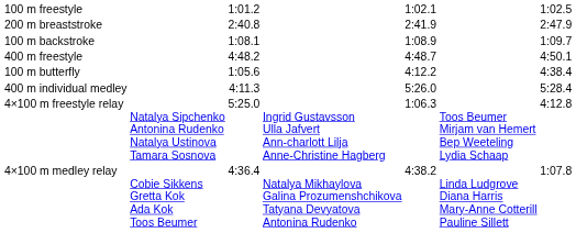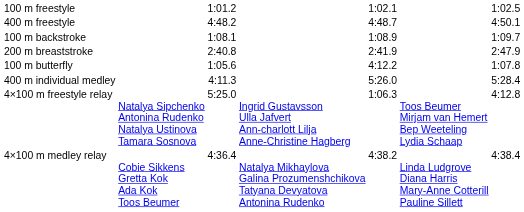 <table>
 <tr valign=top>
 <td>100 m freestyle</td>
 <td></td>
 <td align=right>1:01.2</td>
 <td></td>
 <td align=right>1:02.1</td>
 <td></td>
 <td align=right>1:02.5</td>
 </tr>
 <tr valign=top>
-<td>200 m breaststroke</td>
+<td>400 m freestyle</td>
 <td></td>
-<td align=right>2:40.8</td>
+<td align=right>4:48.2</td>
 <td></td>
-<td align=right>2:41.9</td>
+<td align=right>4:48.7</td>
 <td></td>
-<td align=right>2:47.9</td>
+<td align=right>4:50.1</td>
 </tr>
 <tr valign=top>
 <td>100 m backstroke</td>
 <td></td>
 <td align=right>1:08.1</td>
 <td></td>
 <td align=right>1:08.9</td>
 <td></td>
 <td align=right>1:09.7</td>
 </tr>
 <tr valign=top>
-<td>400 m freestyle</td>
+<td>200 m breaststroke</td>
 <td></td>
-<td align=right>4:48.2</td>
+<td align=right>2:40.8</td>
 <td></td>
-<td align=right>4:48.7</td>
+<td align=right>2:41.9</td>
 <td></td>
-<td align=right>4:50.1</td>
+<td align=right>2:47.9</td>
 </tr>
 <tr valign=top>
 <td>100 m butterfly</td>
 <td></td>
 <td align=right>1:05.6</td>
 <td></td>
 <td align=right>4:12.2</td>
 <td></td>
-<td align=right>4:38.4</td>
+<td align=right>1:07.8</td>
 </tr>
 <tr valign=top>
 <td>400 m individual medley</td>
 <td></td>
 <td align=right>4:11.3</td>
 <td></td>
 <td align=right>5:26.0</td>
 <td></td>
 <td align=right>5:28.4</td>
 </tr>
 <tr valign=top>
 <td>4×100 m freestyle relay</td>
 <td><br><a href='#'>Natalya Sipchenko</a><br><a href='#'>Antonina Rudenko</a><br><a href='#'>Natalya Ustinova</a><br><a href='#'>Tamara Sosnova</a></td>
 <td align=right>5:25.0</td>
 <td><br><a href='#'>Ingrid Gustavsson</a><br><a href='#'>Ulla Jafvert</a><br><a href='#'>Ann-charlott Lilja</a><br><a href='#'>Anne-Christine Hagberg</a></td>
 <td align=right>1:06.3</td>
 <td><br><a href='#'>Toos Beumer</a><br><a href='#'>Mirjam van Hemert</a><br><a href='#'>Bep Weeteling</a><br><a href='#'>Lydia Schaap</a></td>
 <td align=right>4:12.8</td>
 </tr>
 <tr valign=top>
 <td>4×100 m medley relay</td>
 <td><br><a href='#'>Cobie Sikkens</a><br><a href='#'>Gretta Kok</a><br><a href='#'>Ada Kok</a><br><a href='#'>Toos Beumer</a></td>
 <td align=right>4:36.4</td>
 <td><br><a href='#'>Natalya Mikhaylova</a><br><a href='#'>Galina Prozumenshchikova</a><br><a href='#'>Tatyana Devyatova</a><br><a href='#'>Antonina Rudenko</a></td>
 <td align=right>4:38.2</td>
 <td><br><a href='#'>Linda Ludgrove</a><br><a href='#'>Diana Harris</a><br><a href='#'>Mary-Anne Cotterill</a><br><a href='#'>Pauline Sillett</a></td>
-<td align=right>1:07.8</td>
+<td align=right>4:38.4</td>
 </tr>
 </table>
